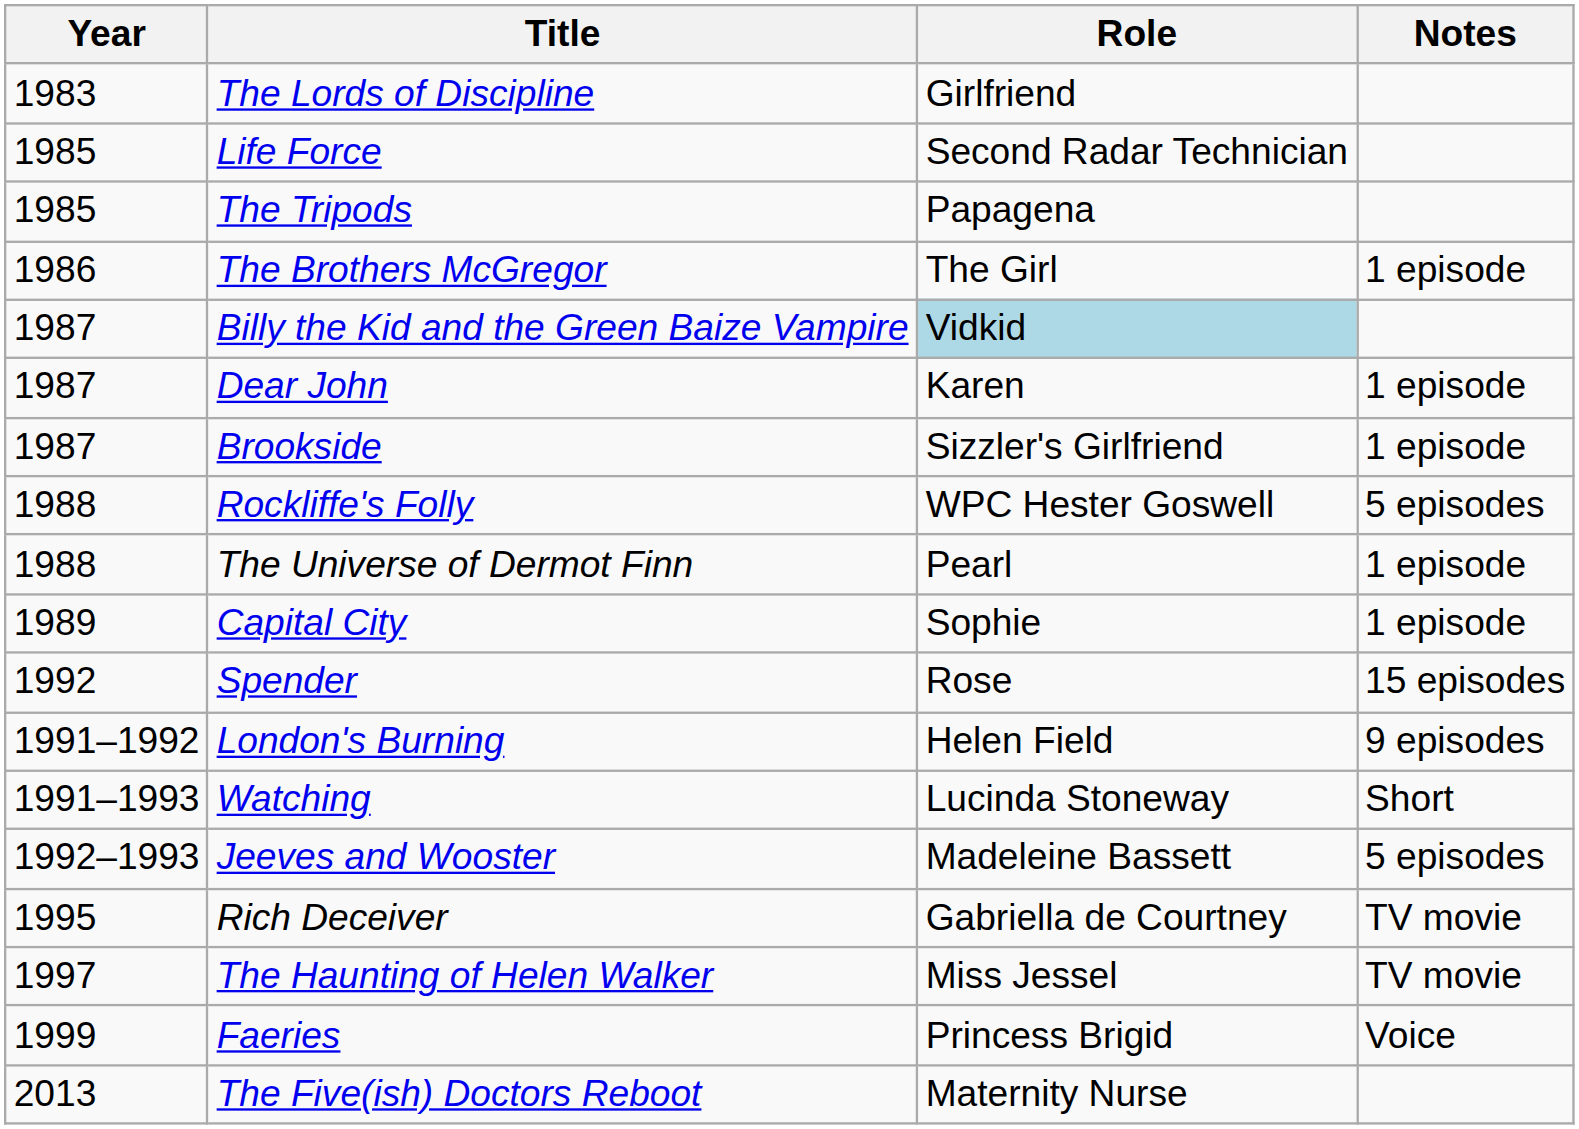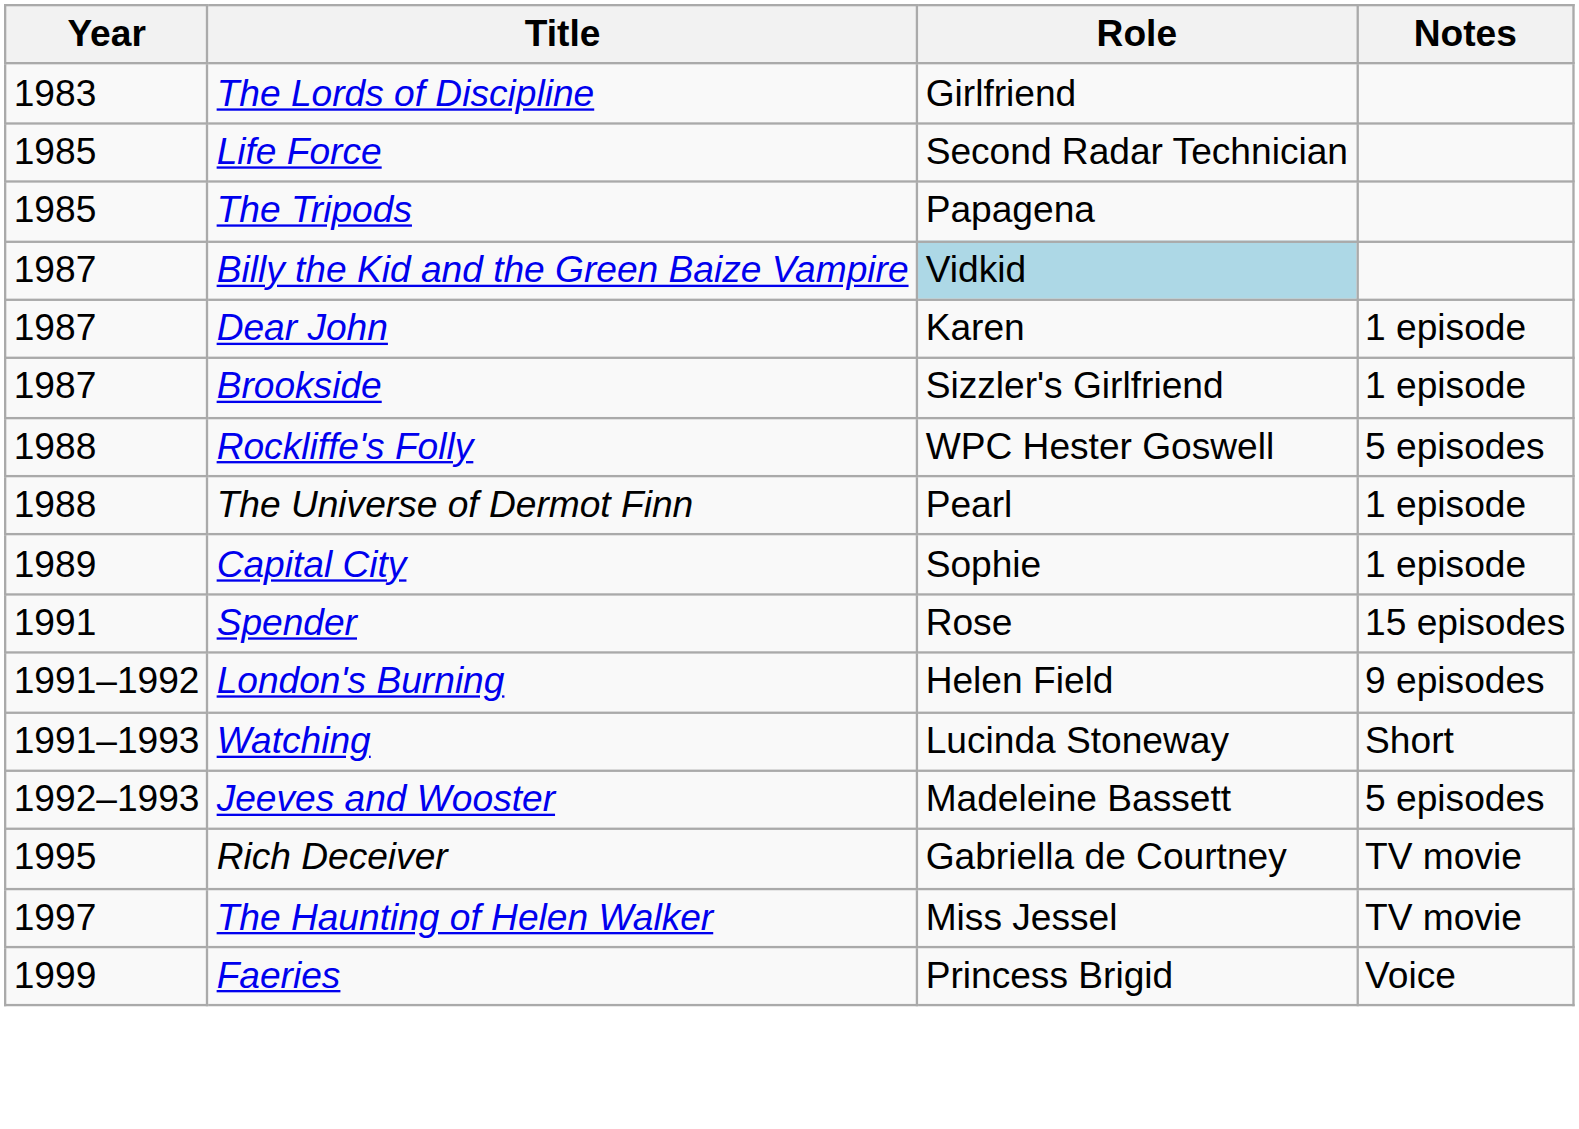 <table class="wikitable">
 <tr>
 <th>Year</th>
 <th>Title</th>
 <th>Role</th>
 <th>Notes</th>
 </tr>
 <tr>
 <td>1983</td>
 <td><em><a href='#'>The Lords of Discipline</a></em></td>
 <td>Girlfriend</td>
 <td></td>
 </tr>
 <tr>
 <td>1985</td>
 <td><em><a href='#'>Life Force</a></em></td>
 <td>Second Radar Technician</td>
 <td></td>
 </tr>
 <tr>
 <td>1985</td>
 <td><em><a href='#'>The Tripods</a></em></td>
 <td>Papagena</td>
 <td></td>
-</tr>
-<tr>
-<td>1986</td>
-<td><em><a href='#'>The Brothers McGregor</a></em></td>
-<td>The Girl</td>
-<td>1 episode</td>
 </tr>
 <tr>
 <td>1987</td>
 <td><em><a href='#'>Billy the Kid and the Green Baize Vampire</a></em></td>
 <td style="background: lightblue;">Vidkid</td>
 <td></td>
 </tr>
 <tr>
 <td>1987</td>
 <td><em><a href='#'>Dear John</a></em></td>
 <td>Karen</td>
 <td>1 episode</td>
 </tr>
 <tr>
 <td>1987</td>
 <td><em><a href='#'>Brookside</a></em></td>
 <td>Sizzler's Girlfriend</td>
 <td>1 episode</td>
 </tr>
 <tr>
 <td>1988</td>
 <td><em><a href='#'>Rockliffe's Folly</a></em></td>
 <td>WPC Hester Goswell</td>
 <td>5 episodes</td>
 </tr>
 <tr>
 <td>1988</td>
 <td><em>The Universe of Dermot Finn</em></td>
 <td>Pearl</td>
 <td>1 episode</td>
 </tr>
 <tr>
 <td>1989</td>
 <td><em><a href='#'>Capital City</a></em></td>
 <td>Sophie</td>
 <td>1 episode</td>
 </tr>
 <tr>
-<td>1992</td>
+<td>1991</td>
 <td><em><a href='#'>Spender</a></em></td>
 <td>Rose</td>
 <td>15 episodes</td>
 </tr>
 <tr>
 <td>1991–1992</td>
 <td><em><a href='#'>London's Burning</a></em></td>
 <td>Helen Field</td>
 <td>9 episodes</td>
 </tr>
 <tr>
 <td>1991–1993</td>
 <td><em><a href='#'>Watching</a></em></td>
 <td>Lucinda Stoneway</td>
 <td>Short</td>
 </tr>
 <tr>
 <td>1992–1993</td>
 <td><em><a href='#'>Jeeves and Wooster</a></em></td>
 <td>Madeleine Bassett</td>
 <td>5 episodes</td>
 </tr>
 <tr>
 <td>1995</td>
 <td><em>Rich Deceiver</em></td>
 <td>Gabriella de Courtney</td>
 <td>TV movie</td>
 </tr>
 <tr>
 <td>1997</td>
 <td><em><a href='#'>The Haunting of Helen Walker</a></em></td>
 <td>Miss Jessel</td>
 <td>TV movie</td>
 </tr>
 <tr>
 <td>1999</td>
 <td><em><a href='#'>Faeries</a></em></td>
 <td>Princess Brigid</td>
 <td>Voice</td>
 </tr>
-<tr>
-<td>2013</td>
-<td><em><a href='#'>The Five(ish) Doctors Reboot</a></em></td>
-<td>Maternity Nurse</td>
-<td></td>
-</tr>
 </table>
